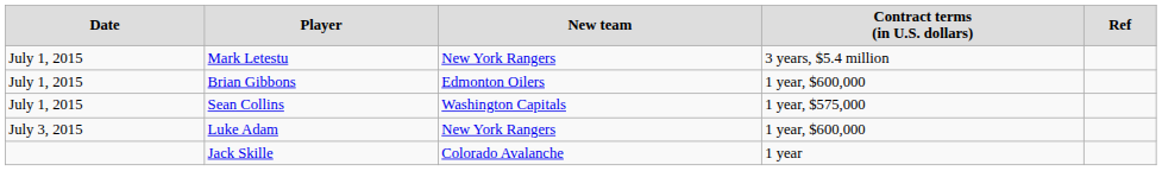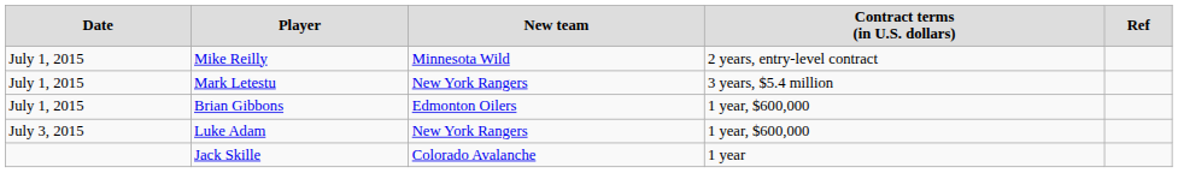 <table class="wikitable" style="width:97%;">
 <tr style="text-align:center; background:#ddd;">
 <td><strong>Date</strong></td>
 <td><strong>Player</strong></td>
 <td><strong>New team</strong></td>
 <td><strong>Contract terms</strong><br><strong>(in U.S. dollars)</strong></td>
 <td><strong>Ref</strong></td>
+</tr>
+<tr>
+<td>July 1, 2015</td>
+<td><a href='#'>Mike Reilly</a></td>
+<td><a href='#'>Minnesota Wild</a></td>
+<td>2 years, entry-level contract</td>
+<td></td>
 </tr>
 <tr>
 <td>July 1, 2015</td>
 <td><a href='#'>Mark Letestu</a></td>
 <td><a href='#'>New York Rangers</a></td>
 <td>3 years, $5.4 million</td>
 <td></td>
 </tr>
 <tr>
 <td>July 1, 2015</td>
 <td><a href='#'>Brian Gibbons</a></td>
 <td><a href='#'>Edmonton Oilers</a></td>
 <td>1 year, $600,000</td>
-<td></td>
-</tr>
-<tr>
-<td>July 1, 2015</td>
-<td><a href='#'>Sean Collins</a></td>
-<td><a href='#'>Washington Capitals</a></td>
-<td>1 year, $575,000</td>
 <td></td>
 </tr>
 <tr>
 <td>July 3, 2015</td>
 <td><a href='#'>Luke Adam</a></td>
 <td><a href='#'>New York Rangers</a></td>
 <td>1 year, $600,000</td>
 <td></td>
 </tr>
 <tr>
 <td></td>
 <td><a href='#'>Jack Skille</a></td>
 <td><a href='#'>Colorado Avalanche</a></td>
 <td>1 year</td>
 <td></td>
 </tr>
 </table>
